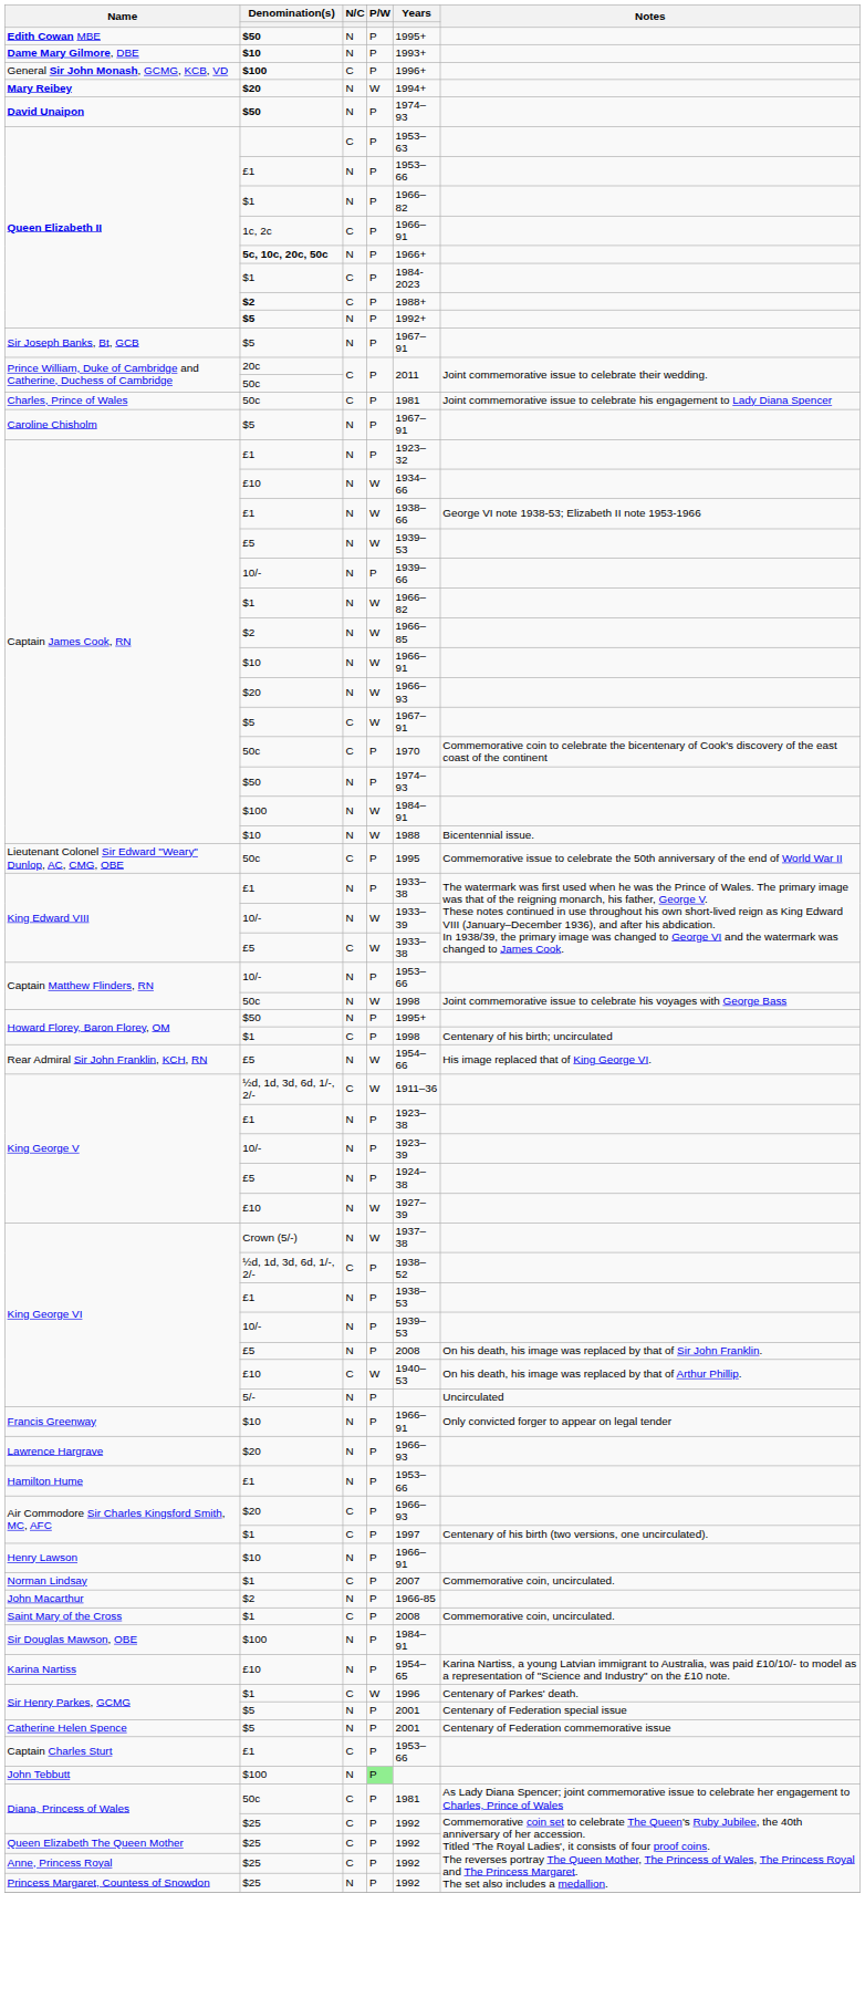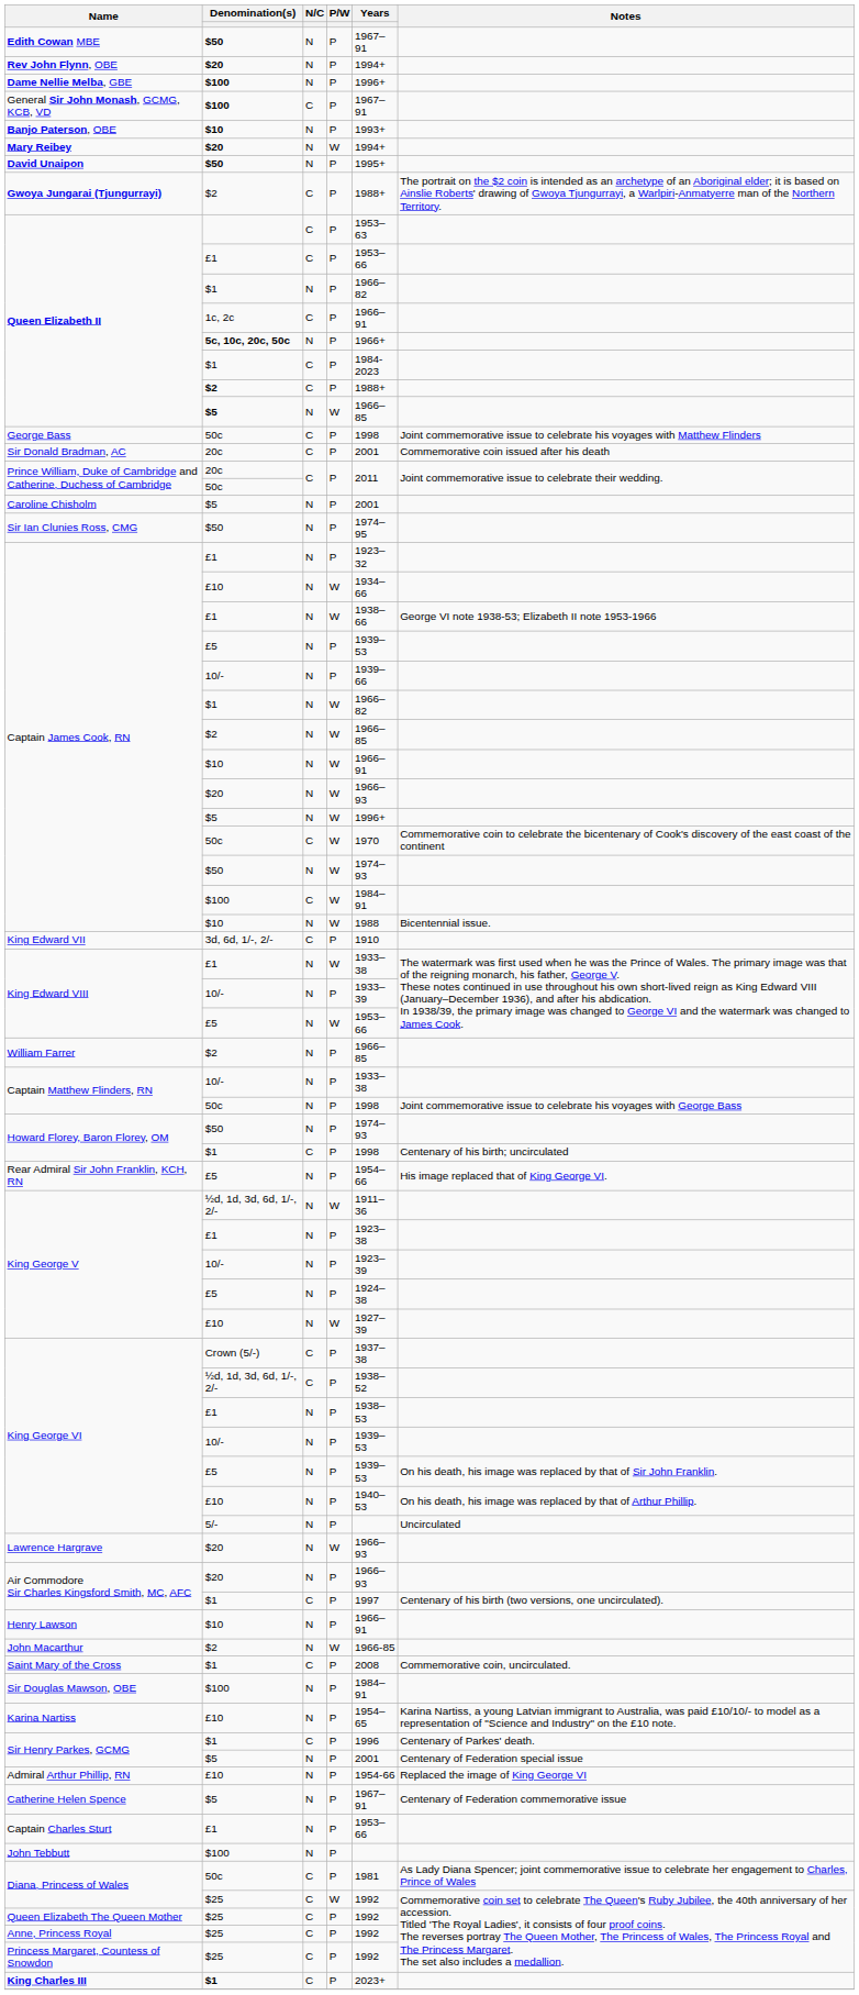 <table class="wikitable sortable">
 <tr>
 <th rowspan=2>Name</th>
 <th>Denomination(s)</th>
 <th>N/C</th>
 <th>P/W</th>
 <th>Years</th>
 <th rowspan=2>Notes</th>
 </tr>
 <tr>
 <th></th>
 <th></th>
 <th></th>
 <th></th>
 </tr>
 <tr>
 <td><strong><a href='#'>Edith Cowan</a></strong> <a href='#'>MBE</a></td>
 <td><strong>$50</strong></td>
 <td>N</td>
 <td>P</td>
-<td>1995+</td>
+<td>1967–91</td>
 <td></td>
 </tr>
 <tr>
-<td><strong><a href='#'>Dame Mary Gilmore</a></strong>, <a href='#'>DBE</a></td>
-<td><strong>$10</strong></td>
+<td><strong><a href='#'>Rev John Flynn</a></strong>, <a href='#'>OBE</a></td>
+<td><strong>$20</strong></td>
 <td>N</td>
 <td>P</td>
-<td>1993+</td>
+<td>1994+</td>
+<td></td>
+</tr>
+<tr>
+<td><strong><a href='#'>Dame Nellie Melba</a></strong>, <a href='#'>GBE</a></td>
+<td><strong>$100</strong></td>
+<td>N</td>
+<td>P</td>
+<td>1996+</td>
 <td></td>
 </tr>
 <tr>
 <td>General <strong><a href='#'>Sir John Monash</a></strong>, <a href='#'>GCMG</a>, <a href='#'>KCB</a>, <a href='#'>VD</a></td>
 <td><strong>$100</strong></td>
 <td>C</td>
 <td>P</td>
-<td>1996+</td>
+<td>1967–91</td>
+<td></td>
+</tr>
+<tr>
+<td><strong><a href='#'>Banjo Paterson</a></strong>, <a href='#'>OBE</a></td>
+<td><strong>$10</strong></td>
+<td>N</td>
+<td>P</td>
+<td>1993+</td>
 <td></td>
 </tr>
 <tr>
 <td><strong><a href='#'>Mary Reibey</a></strong></td>
 <td><strong>$20</strong></td>
 <td>N</td>
 <td>W</td>
 <td>1994+</td>
 <td></td>
 </tr>
 <tr>
 <td><strong><a href='#'>David Unaipon</a></strong></td>
 <td><strong>$50</strong></td>
 <td>N</td>
 <td>P</td>
-<td>1974–93</td>
+<td>1995+</td>
 <td></td>
+</tr>
+<tr>
+<td><strong><a href='#'>Gwoya Jungarai (Tjungurrayi)</a></strong></td>
+<td>$2</td>
+<td>C</td>
+<td>P</td>
+<td>1988+</td>
+<td>The portrait on <a href='#'>the $2 coin</a> is intended as an <a href='#'>archetype</a> of an <a href='#'>Aboriginal elder</a>; it is based on <a href='#'>Ainslie Roberts</a>' drawing of <a href='#'>Gwoya Tjungurrayi</a>, a <a href='#'>Warlpiri</a>-<a href='#'>Anmatyerre</a> man of the <a href='#'>Northern Territory</a>.</td>
 </tr>
 <tr>
 <td rowspan="8"><strong><a href='#'>Queen Elizabeth II</a></strong></td>
 <td></td>
 <td>C</td>
 <td>P</td>
 <td>1953–63</td>
 <td></td>
 </tr>
 <tr>
 <td>£1</td>
-<td>N</td>
+<td>C</td>
 <td>P</td>
 <td>1953–66</td>
 <td></td>
 </tr>
 <tr>
 <td>$1</td>
 <td>N</td>
 <td>P</td>
 <td>1966–82</td>
 <td></td>
 </tr>
 <tr>
 <td>1c, 2c</td>
 <td>C</td>
 <td>P</td>
 <td>1966–91</td>
 <td></td>
 </tr>
 <tr>
 <td><strong>5c, 10c, 20c, 50c</strong></td>
 <td>N</td>
 <td>P</td>
 <td>1966+</td>
 <td></td>
 </tr>
 <tr>
 <td>$1</td>
 <td>C</td>
 <td>P</td>
 <td>1984-2023</td>
 <td></td>
 </tr>
 <tr>
 <td><strong>$2</strong></td>
 <td>C</td>
 <td>P</td>
 <td>1988+</td>
 <td></td>
 </tr>
 <tr>
 <td><strong>$5</strong></td>
 <td>N</td>
-<td>P</td>
-<td>1992+</td>
+<td>W</td>
+<td>1966–85</td>
 <td></td>
 </tr>
 <tr>
-<td><a href='#'>Sir Joseph Banks</a>, <a href='#'>Bt</a>, <a href='#'>GCB</a></td>
-<td>$5</td>
-<td>N</td>
+<td><a href='#'>George Bass</a></td>
+<td>50c</td>
+<td>C</td>
 <td>P</td>
-<td>1967–91</td>
-<td></td>
+<td>1998</td>
+<td>Joint commemorative issue to celebrate his voyages with <a href='#'>Matthew Flinders</a></td>
+</tr>
+<tr>
+<td><a href='#'>Sir Donald Bradman</a>, <a href='#'>AC</a></td>
+<td>20c</td>
+<td>C</td>
+<td>P</td>
+<td>2001</td>
+<td>Commemorative coin issued after his death</td>
 </tr>
 <tr>
 <td rowspan="2"><a href='#'>Prince William, Duke of Cambridge</a> and<br><a href='#'>Catherine, Duchess of Cambridge</a></td>
 <td>20c</td>
 <td rowspan="2">C</td>
 <td rowspan="2">P</td>
 <td rowspan="2">2011</td>
 <td rowspan="2">Joint commemorative issue to celebrate their wedding.</td>
 </tr>
 <tr>
 <td>50c</td>
 </tr>
 <tr>
-<td><a href='#'>Charles, Prince of Wales</a></td>
-<td>50c</td>
-<td>C</td>
-<td>P</td>
-<td>1981</td>
-<td>Joint commemorative issue to celebrate his engagement to <a href='#'>Lady Diana Spencer</a></td>
-</tr>
-<tr>
 <td><a href='#'>Caroline Chisholm</a></td>
 <td>$5</td>
 <td>N</td>
 <td>P</td>
-<td>1967–91</td>
+<td>2001</td>
+<td></td>
+</tr>
+<tr>
+<td><a href='#'>Sir Ian Clunies Ross</a>, <a href='#'>CMG</a></td>
+<td>$50</td>
+<td>N</td>
+<td>P</td>
+<td>1974–95</td>
 <td></td>
 </tr>
 <tr>
 <td rowspan="14">Captain <a href='#'>James Cook</a>, <a href='#'>RN</a></td>
 <td>£1</td>
 <td>N</td>
 <td>P</td>
 <td>1923–32</td>
 <td></td>
 </tr>
 <tr>
 <td>£10</td>
 <td>N</td>
 <td>W</td>
 <td>1934–66</td>
 <td></td>
 </tr>
 <tr>
 <td>£1</td>
 <td>N</td>
 <td>W</td>
 <td>1938–66</td>
 <td>George VI note 1938-53; Elizabeth II note 1953-1966</td>
 </tr>
 <tr>
 <td>£5</td>
 <td>N</td>
-<td>W</td>
+<td>P</td>
 <td>1939–53</td>
 <td></td>
 </tr>
 <tr>
 <td>10/-</td>
 <td>N</td>
 <td>P</td>
 <td>1939–66</td>
 <td></td>
 </tr>
 <tr>
 <td>$1</td>
 <td>N</td>
 <td>W</td>
 <td>1966–82</td>
 <td></td>
 </tr>
 <tr>
 <td>$2</td>
 <td>N</td>
 <td>W</td>
 <td>1966–85</td>
 <td></td>
 </tr>
 <tr>
 <td>$10</td>
 <td>N</td>
 <td>W</td>
 <td>1966–91</td>
 <td></td>
 </tr>
 <tr>
 <td>$20</td>
 <td>N</td>
 <td>W</td>
 <td>1966–93</td>
 <td></td>
 </tr>
 <tr>
 <td>$5</td>
-<td>C</td>
+<td>N</td>
 <td>W</td>
-<td>1967–91</td>
+<td>1996+</td>
 <td></td>
 </tr>
 <tr>
 <td>50c</td>
 <td>C</td>
-<td>P</td>
+<td>W</td>
 <td>1970</td>
 <td>Commemorative coin to celebrate the bicentenary of Cook's discovery of the east coast of the continent</td>
 </tr>
 <tr>
 <td>$50</td>
 <td>N</td>
-<td>P</td>
+<td>W</td>
 <td>1974–93</td>
 <td></td>
 </tr>
 <tr>
 <td>$100</td>
-<td>N</td>
+<td>C</td>
 <td>W</td>
 <td>1984–91</td>
 <td></td>
 </tr>
 <tr>
 <td>$10</td>
 <td>N</td>
 <td>W</td>
 <td>1988</td>
 <td>Bicentennial issue.</td>
 </tr>
 <tr>
-<td>Lieutenant Colonel <a href='#'>Sir Edward "Weary" Dunlop</a>, <a href='#'>AC</a>, <a href='#'>CMG</a>, <a href='#'>OBE</a></td>
-<td>50c</td>
+<td><a href='#'>King Edward VII</a></td>
+<td>3d, 6d, 1/-, 2/-</td>
 <td>C</td>
 <td>P</td>
-<td>1995</td>
-<td>Commemorative issue to celebrate the 50th anniversary of the end of <a href='#'>World War II</a></td>
+<td>1910</td>
+<td></td>
 </tr>
 <tr>
 <td rowspan="3"><a href='#'>King Edward VIII</a></td>
 <td>£1</td>
 <td>N</td>
-<td>P</td>
+<td>W</td>
 <td>1933–38</td>
 <td rowspan="3">The watermark was first used when he was the Prince of Wales. The primary image was that of the reigning monarch, his father, <a href='#'>George V</a>.<br>These notes continued in use throughout his own short-lived reign as King Edward VIII (January–December 1936), and after his abdication.<br>In 1938/39, the primary image was changed to <a href='#'>George VI</a> and the watermark was changed to <a href='#'>James Cook</a>.</td>
 </tr>
 <tr>
 <td>10/-</td>
 <td>N</td>
-<td>W</td>
+<td>P</td>
 <td>1933–39</td>
 </tr>
 <tr>
 <td>£5</td>
-<td>C</td>
+<td>N</td>
 <td>W</td>
-<td>1933–38</td>
+<td>1953–66</td>
+</tr>
+<tr>
+<td><a href='#'>William Farrer</a></td>
+<td>$2</td>
+<td>N</td>
+<td>P</td>
+<td>1966–85</td>
+<td></td>
 </tr>
 <tr>
 <td rowspan="2">Captain <a href='#'>Matthew Flinders</a>, <a href='#'>RN</a></td>
 <td>10/-</td>
 <td>N</td>
 <td>P</td>
-<td>1953–66</td>
+<td>1933–38</td>
 <td></td>
 </tr>
 <tr>
 <td>50c</td>
 <td>N</td>
-<td>W</td>
+<td>P</td>
 <td>1998</td>
 <td>Joint commemorative issue to celebrate his voyages with <a href='#'>George Bass</a></td>
 </tr>
 <tr>
 <td rowspan="2"><a href='#'>Howard Florey, Baron Florey</a>, <a href='#'>OM</a></td>
 <td>$50</td>
 <td>N</td>
 <td>P</td>
-<td>1995+</td>
+<td>1974–93</td>
 <td></td>
 </tr>
 <tr>
 <td>$1</td>
 <td>C</td>
 <td>P</td>
 <td>1998</td>
 <td>Centenary of his birth; uncirculated</td>
 </tr>
 <tr>
 <td>Rear Admiral <a href='#'>Sir John Franklin</a>, <a href='#'>KCH</a>, <a href='#'>RN</a></td>
 <td>£5</td>
 <td>N</td>
-<td>W</td>
+<td>P</td>
 <td>1954–66</td>
 <td>His image replaced that of <a href='#'>King George VI</a>.</td>
 </tr>
 <tr>
 <td rowspan="5"><a href='#'>King George V</a></td>
 <td>½d, 1d, 3d, 6d, 1/-, 2/-</td>
-<td>C</td>
+<td>N</td>
 <td>W</td>
 <td>1911–36</td>
 <td></td>
 </tr>
 <tr>
 <td>£1</td>
 <td>N</td>
 <td>P</td>
 <td>1923–38</td>
 <td></td>
 </tr>
 <tr>
 <td>10/-</td>
 <td>N</td>
 <td>P</td>
 <td>1923–39</td>
 <td></td>
 </tr>
 <tr>
 <td>£5</td>
 <td>N</td>
 <td>P</td>
 <td>1924–38</td>
 <td></td>
 </tr>
 <tr>
 <td>£10</td>
 <td>N</td>
 <td>W</td>
 <td>1927–39</td>
 <td></td>
 </tr>
 <tr>
 <td rowspan="7"><a href='#'>King George VI</a></td>
 <td>Crown (5/-)</td>
-<td>N</td>
-<td>W</td>
+<td>C</td>
+<td>P</td>
 <td>1937–38</td>
 <td></td>
 </tr>
 <tr>
 <td>½d, 1d, 3d, 6d, 1/-, 2/-</td>
 <td>C</td>
 <td>P</td>
 <td>1938–52</td>
 <td></td>
 </tr>
 <tr>
 <td>£1</td>
 <td>N</td>
 <td>P</td>
 <td>1938–53</td>
 <td></td>
 </tr>
 <tr>
 <td>10/-</td>
 <td>N</td>
 <td>P</td>
 <td>1939–53</td>
 <td></td>
 </tr>
 <tr>
 <td>£5</td>
 <td>N</td>
 <td>P</td>
-<td>2008</td>
+<td>1939–53</td>
 <td>On his death, his image was replaced by that of <a href='#'>Sir John Franklin</a>.</td>
 </tr>
 <tr>
 <td>£10</td>
-<td>C</td>
-<td>W</td>
+<td>N</td>
+<td>P</td>
 <td>1940–53</td>
 <td>On his death, his image was replaced by that of <a href='#'>Arthur Phillip</a>.</td>
 </tr>
 <tr>
 <td>5/-</td>
 <td>N</td>
 <td>P</td>
 <td></td>
 <td>Uncirculated</td>
 </tr>
 <tr>
-<td><a href='#'>Francis Greenway</a></td>
-<td>$10</td>
-<td>N</td>
-<td>P</td>
-<td>1966–91</td>
-<td>Only convicted forger to appear on legal tender</td>
-</tr>
-<tr>
 <td><a href='#'>Lawrence Hargrave</a></td>
 <td>$20</td>
 <td>N</td>
-<td>P</td>
+<td>W</td>
 <td>1966–93</td>
-<td></td>
-</tr>
-<tr>
-<td><a href='#'>Hamilton Hume</a></td>
-<td>£1</td>
-<td>N</td>
-<td>P</td>
-<td>1953–66</td>
 <td></td>
 </tr>
 <tr>
 <td rowspan="2">Air Commodore <a href='#'>Sir Charles Kingsford Smith</a>, <a href='#'>MC</a>, <a href='#'>AFC</a></td>
 <td>$20</td>
-<td>C</td>
+<td>N</td>
 <td>P</td>
 <td>1966–93</td>
 <td></td>
 </tr>
 <tr>
 <td>$1</td>
 <td>C</td>
 <td>P</td>
 <td>1997</td>
 <td>Centenary of his birth (two versions, one uncirculated).</td>
 </tr>
 <tr>
 <td><a href='#'>Henry Lawson</a></td>
 <td>$10</td>
 <td>N</td>
 <td>P</td>
 <td>1966–91</td>
 <td></td>
 </tr>
 <tr>
-<td><a href='#'>Norman Lindsay</a></td>
-<td>$1</td>
-<td>C</td>
-<td>P</td>
-<td>2007</td>
-<td>Commemorative coin, uncirculated.</td>
-</tr>
-<tr>
 <td><a href='#'>John Macarthur</a></td>
 <td>$2</td>
 <td>N</td>
-<td>P</td>
+<td>W</td>
 <td>1966-85</td>
 <td></td>
 </tr>
 <tr>
 <td><a href='#'>Saint Mary of the Cross</a></td>
 <td>$1</td>
 <td>C</td>
 <td>P</td>
 <td>2008</td>
 <td>Commemorative coin, uncirculated.</td>
 </tr>
 <tr>
 <td><a href='#'>Sir Douglas Mawson</a>, <a href='#'>OBE</a></td>
 <td>$100</td>
 <td>N</td>
 <td>P</td>
 <td>1984–91</td>
 <td></td>
 </tr>
 <tr>
 <td><a href='#'>Karina Nartiss</a></td>
 <td>£10</td>
 <td>N</td>
 <td>P</td>
 <td>1954–65</td>
 <td>Karina Nartiss, a young Latvian immigrant to Australia, was paid £10/10/- to model as a representation of "Science and Industry" on the £10 note.</td>
 </tr>
 <tr>
 <td rowspan="2"><a href='#'>Sir Henry Parkes</a>, <a href='#'>GCMG</a></td>
 <td>$1</td>
 <td>C</td>
-<td>W</td>
+<td>P</td>
 <td>1996</td>
 <td>Centenary of Parkes' death.</td>
 </tr>
 <tr>
 <td>$5</td>
 <td>N</td>
 <td>P</td>
 <td>2001</td>
 <td>Centenary of Federation special issue</td>
 </tr>
 <tr>
+<td>Admiral <a href='#'>Arthur Phillip</a>, <a href='#'>RN</a></td>
+<td>£10</td>
+<td>N</td>
+<td>P</td>
+<td>1954-66</td>
+<td>Replaced the image of <a href='#'>King George VI</a></td>
+</tr>
+<tr>
 <td><a href='#'>Catherine Helen Spence</a></td>
 <td>$5</td>
 <td>N</td>
 <td>P</td>
-<td>2001</td>
+<td>1967–91</td>
 <td>Centenary of Federation commemorative issue</td>
 </tr>
 <tr>
 <td>Captain <a href='#'>Charles Sturt</a></td>
 <td>£1</td>
-<td>C</td>
+<td>N</td>
 <td>P</td>
 <td>1953–66</td>
 <td></td>
 </tr>
 <tr>
 <td><a href='#'>John Tebbutt</a></td>
 <td>$100</td>
 <td>N</td>
-<td style="background: lightgreen;">P</td>
+<td>P</td>
 <td></td>
 <td></td>
 </tr>
 <tr>
 <td rowspan="2"><a href='#'>Diana, Princess of Wales</a></td>
 <td>50c</td>
 <td>C</td>
 <td>P</td>
 <td>1981</td>
 <td>As Lady Diana Spencer; joint commemorative issue to celebrate her engagement to <a href='#'>Charles, Prince of Wales</a></td>
 </tr>
 <tr>
 <td>$25</td>
 <td>C</td>
-<td>P</td>
+<td>W</td>
 <td>1992</td>
 <td rowspan="4">Commemorative <a href='#'>coin set</a> to celebrate <a href='#'>The Queen</a>'s <a href='#'>Ruby Jubilee</a>, the 40th anniversary of her accession.<br> Titled 'The Royal Ladies', it consists of four <a href='#'>proof coins</a>.<br>The reverses portray <a href='#'>The Queen Mother</a>, <a href='#'>The Princess of Wales</a>, <a href='#'>The Princess Royal</a> and <a href='#'>The Princess Margaret</a>.<br>The set also includes a <a href='#'>medallion</a>.</td>
 </tr>
 <tr>
 <td><a href='#'>Queen Elizabeth The Queen Mother</a></td>
 <td>$25</td>
 <td>C</td>
 <td>P</td>
 <td>1992</td>
 </tr>
 <tr>
 <td><a href='#'>Anne, Princess Royal</a></td>
 <td>$25</td>
 <td>C</td>
 <td>P</td>
 <td>1992</td>
 </tr>
 <tr>
 <td><a href='#'>Princess Margaret, Countess of Snowdon</a></td>
 <td>$25</td>
-<td>N</td>
+<td>C</td>
 <td>P</td>
 <td>1992</td>
 </tr>
 <tr>
+<td><strong><a href='#'>King Charles III</a></strong></td>
+<td><strong>$1</strong></td>
+<td>C</td>
+<td>P</td>
+<td>2023+</td>
+<td></td>
+</tr>
+<tr>
 </tr>
 </table>
